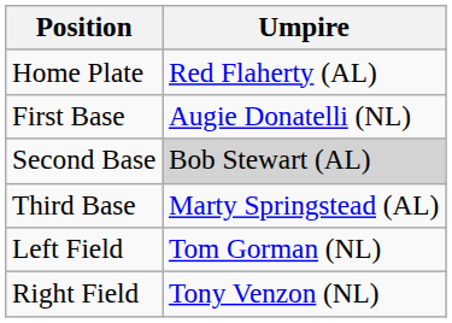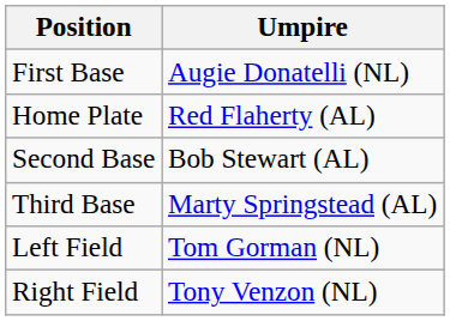 <table class="wikitable">
 <tr>
 <th>Position</th>
 <th>Umpire</th>
 </tr>
 <tr>
+<td>First Base</td>
+<td><a href='#'>Augie Donatelli</a> (NL)</td>
+</tr>
+<tr>
 <td>Home Plate</td>
 <td><a href='#'>Red Flaherty</a> (AL)</td>
 </tr>
 <tr>
-<td>First Base</td>
-<td><a href='#'>Augie Donatelli</a> (NL)</td>
-</tr>
-<tr>
 <td>Second Base</td>
-<td style="background: lightgrey;">Bob Stewart (AL)</td>
+<td>Bob Stewart (AL)</td>
 </tr>
 <tr>
 <td>Third Base</td>
 <td><a href='#'>Marty Springstead</a> (AL)</td>
 </tr>
 <tr>
 <td>Left Field</td>
 <td><a href='#'>Tom Gorman</a> (NL)</td>
 </tr>
 <tr>
 <td>Right Field</td>
 <td><a href='#'>Tony Venzon</a> (NL)</td>
 </tr>
 </table>
